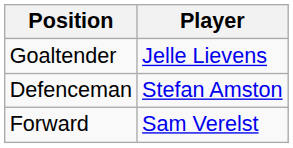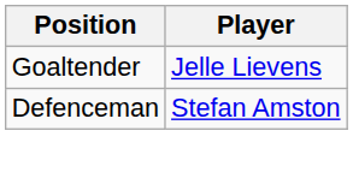 <table class="wikitable">
 <tr>
 <th>Position</th>
 <th>Player</th>
 </tr>
 <tr>
 <td>Goaltender</td>
 <td> <a href='#'>Jelle Lievens</a></td>
 </tr>
 <tr>
 <td>Defenceman</td>
 <td> <a href='#'>Stefan Amston</a></td>
 </tr>
-<tr>
-<td>Forward</td>
-<td> <a href='#'>Sam Verelst</a></td>
-</tr>
 </table>
